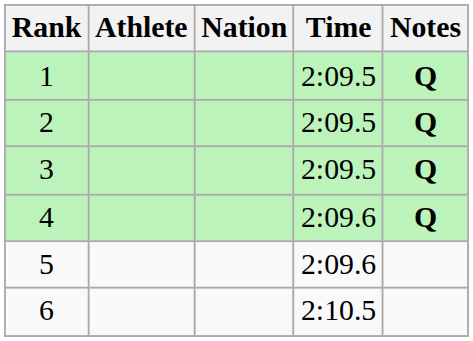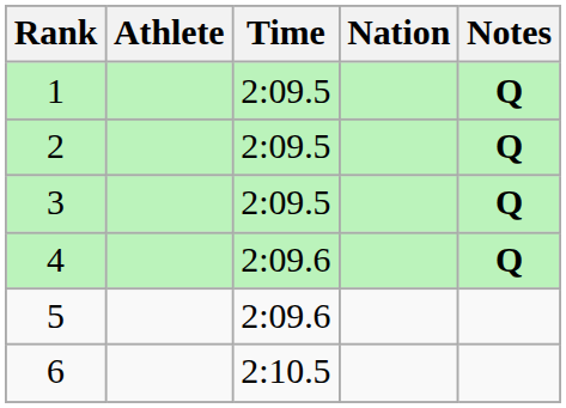 <table class="wikitable sortable" style="text-align:center">
 <tr>
 <th>Rank</th>
 <th>Athlete</th>
+<th>Time</th>
 <th>Nation</th>
-<th>Time</th>
 <th>Notes</th>
 </tr>
 <tr bgcolor=bbf3bb>
 <td>1</td>
 <td align=left></td>
+<td>2:09.5</td>
 <td align=left></td>
-<td>2:09.5</td>
 <td><strong>Q</strong></td>
 </tr>
 <tr bgcolor=bbf3bb>
 <td>2</td>
 <td align=left></td>
+<td>2:09.5</td>
 <td align=left></td>
-<td>2:09.5</td>
 <td><strong>Q</strong></td>
 </tr>
 <tr bgcolor=bbf3bb>
 <td>3</td>
 <td align=left></td>
+<td>2:09.5</td>
 <td align=left></td>
-<td>2:09.5</td>
 <td><strong>Q</strong></td>
 </tr>
 <tr bgcolor=bbf3bb>
 <td>4</td>
 <td align=left></td>
+<td>2:09.6</td>
 <td align=left></td>
-<td>2:09.6</td>
 <td><strong>Q</strong></td>
 </tr>
 <tr>
 <td>5</td>
 <td align=left></td>
+<td>2:09.6</td>
 <td align=left></td>
-<td>2:09.6</td>
 <td></td>
 </tr>
 <tr>
 <td>6</td>
 <td align=left></td>
+<td>2:10.5</td>
 <td align=left></td>
-<td>2:10.5</td>
 <td></td>
 </tr>
 </table>
